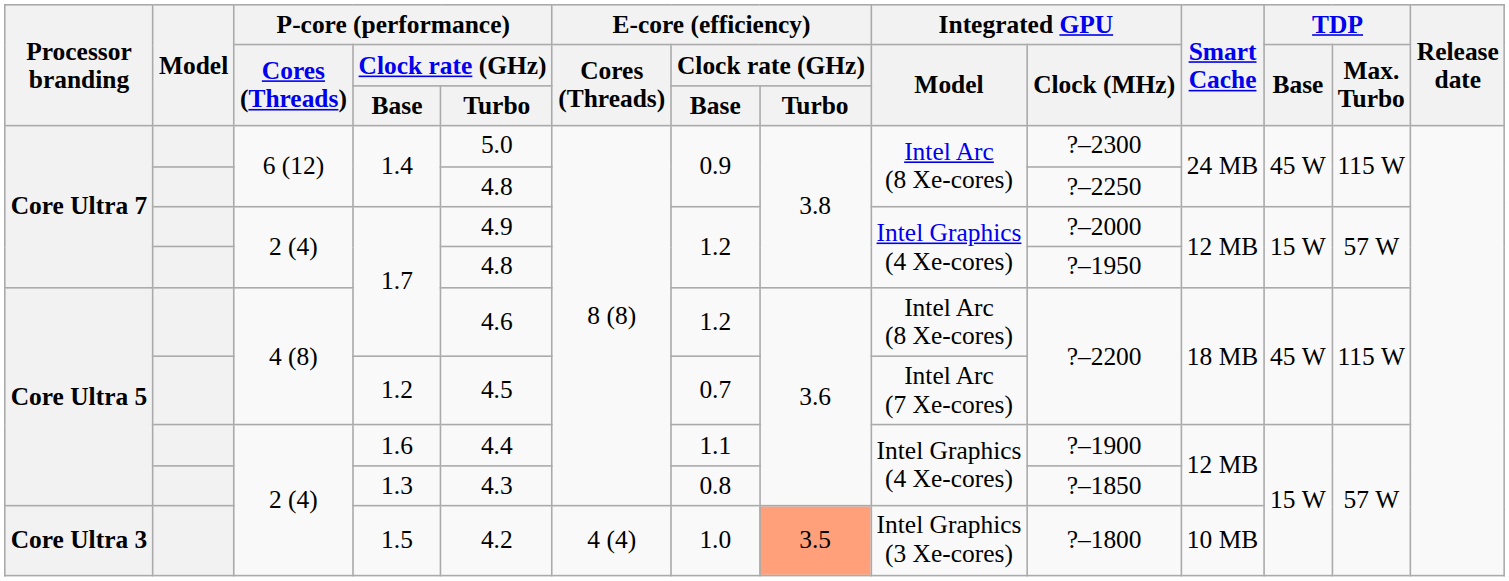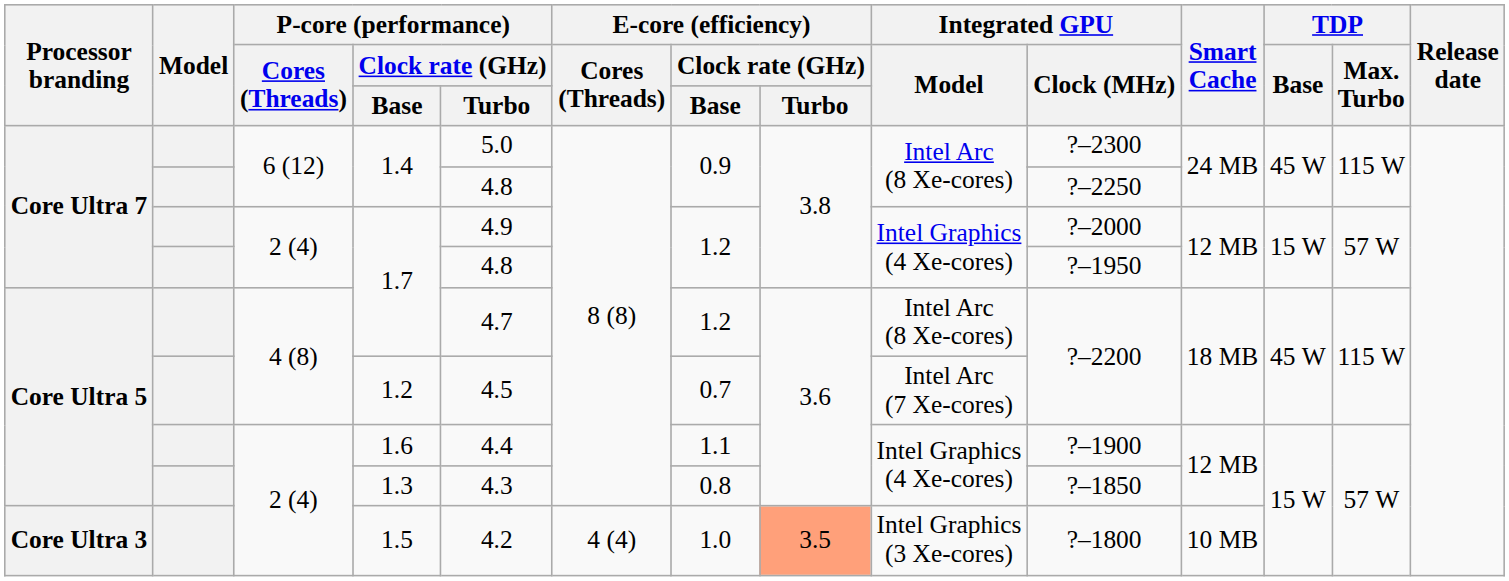 <table class="wikitable sortable nowrap" style="text-align: center;">
 <tr>
 <th class="unsortable" rowspan="3">Processor<br>branding</th>
 <th rowspan="3">Model</th>
 <th colspan="3">P-core (performance)</th>
 <th colspan="3">E-core (efficiency)</th>
 <th colspan="2">Integrated <a href='#'>GPU</a></th>
 <th class="unsortable" rowspan="3"><a href='#'>Smart<br>Cache</a></th>
 <th colspan="2"><a href='#'>TDP</a></th>
 <th rowspan="3">Release<br>date</th>
 </tr>
 <tr>
 <th class="unsortable" rowspan="2"><a href='#'>Cores</a><br>(<a href='#'>Threads</a>)</th>
 <th colspan="2"><a href='#'>Clock rate</a> (GHz)</th>
 <th class="unsortable" rowspan="2">Cores<br>(Threads)</th>
 <th colspan="2">Clock rate (GHz)</th>
 <th class="unsortable" rowspan="2">Model</th>
 <th class="unsortable" rowspan="2">Clock (MHz)</th>
 <th rowspan="2">Base</th>
 <th class="unsortable" rowspan="2">Max.<br>Turbo</th>
 </tr>
 <tr>
 <th class="unsortable">Base</th>
 <th class="unsortable">Turbo</th>
 <th class="unsortable">Base</th>
 <th class="unsortable">Turbo</th>
 </tr>
 <tr>
 <th rowspan="4">Core Ultra 7</th>
 <th style="text-align:left;" data-sort-value="sku9"></th>
 <td rowspan="2">6 (12)</td>
 <td rowspan="2">1.4</td>
 <td>5.0</td>
 <td rowspan="8">8 (8)</td>
 <td rowspan="2">0.9</td>
 <td rowspan="4">3.8</td>
 <td rowspan="2"><a href='#'>Intel Arc</a><br>(8 Xe-cores)</td>
 <td>?–2300</td>
 <td rowspan="2">24 MB</td>
 <td rowspan="2">45 W</td>
 <td rowspan="2">115 W</td>
 <td rowspan="9"></td>
 </tr>
 <tr>
 <th style="text-align:left;" data-sort-value="sku8"></th>
 <td>4.8</td>
 <td>?–2250</td>
 </tr>
 <tr>
 <th style="text-align:left;" data-sort-value="sku7"></th>
 <td rowspan="2">2 (4)</td>
 <td rowspan="3">1.7</td>
 <td>4.9</td>
 <td rowspan="2">1.2</td>
 <td rowspan="2"><a href='#'>Intel Graphics</a><br>(4 Xe-cores)</td>
 <td>?–2000</td>
 <td rowspan="2">12 MB</td>
 <td rowspan="2">15 W</td>
 <td rowspan="2">57 W</td>
 </tr>
 <tr>
 <th style="text-align:left;" data-sort-value="sku6"></th>
 <td>4.8</td>
 <td>?–1950</td>
 </tr>
 <tr>
 <th rowspan="4">Core Ultra 5</th>
 <th style="text-align:left;" data-sort-value="sku5"></th>
 <td rowspan="2">4 (8)</td>
-<td>4.6</td>
+<td>4.7</td>
 <td>1.2</td>
 <td rowspan="4">3.6</td>
 <td>Intel Arc<br>(8 Xe-cores)</td>
 <td rowspan="2">?–2200</td>
 <td rowspan="2">18 MB</td>
 <td rowspan="2">45 W</td>
 <td rowspan="2">115 W</td>
 </tr>
 <tr>
 <th style="text-align:left;" data-sort-value="sku4"></th>
 <td>1.2</td>
 <td>4.5</td>
 <td>0.7</td>
 <td>Intel Arc<br>(7 Xe-cores)</td>
 </tr>
 <tr>
 <th style="text-align:left;" data-sort-value="sku3"></th>
 <td rowspan="3">2 (4)</td>
 <td>1.6</td>
 <td>4.4</td>
 <td>1.1</td>
 <td rowspan="2">Intel Graphics<br>(4 Xe-cores)</td>
 <td>?–1900</td>
 <td rowspan="2">12 MB</td>
 <td rowspan="3">15 W</td>
 <td rowspan="3">57 W</td>
 </tr>
 <tr>
 <th style="text-align:left;" data-sort-value="sku2"></th>
 <td>1.3</td>
 <td>4.3</td>
 <td>0.8</td>
 <td>?–1850</td>
 </tr>
 <tr>
 <th>Core Ultra 3</th>
 <th style="text-align:left;" data-sort-value="sku1"></th>
 <td>1.5</td>
 <td>4.2</td>
 <td>4 (4)</td>
 <td>1.0</td>
 <td style="background: lightsalmon;">3.5</td>
 <td>Intel Graphics<br>(3 Xe-cores)</td>
 <td>?–1800</td>
 <td>10 MB</td>
 </tr>
 </table>
